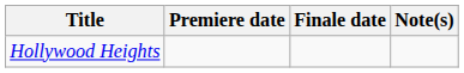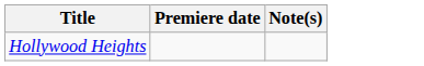 <table class="wikitable plainrowheaders sortable" style="text-align:center">
 <tr>
 <th>Title</th>
 <th>Premiere date</th>
-<th>Finale date</th>
 <th class="unsortable">Note(s)</th>
 </tr>
 <tr>
 <td style="text-align:left;"><em><a href='#'>Hollywood Heights</a></em></td>
 <td></td>
 <td></td>
-<td></td>
 </tr>
 </table>
